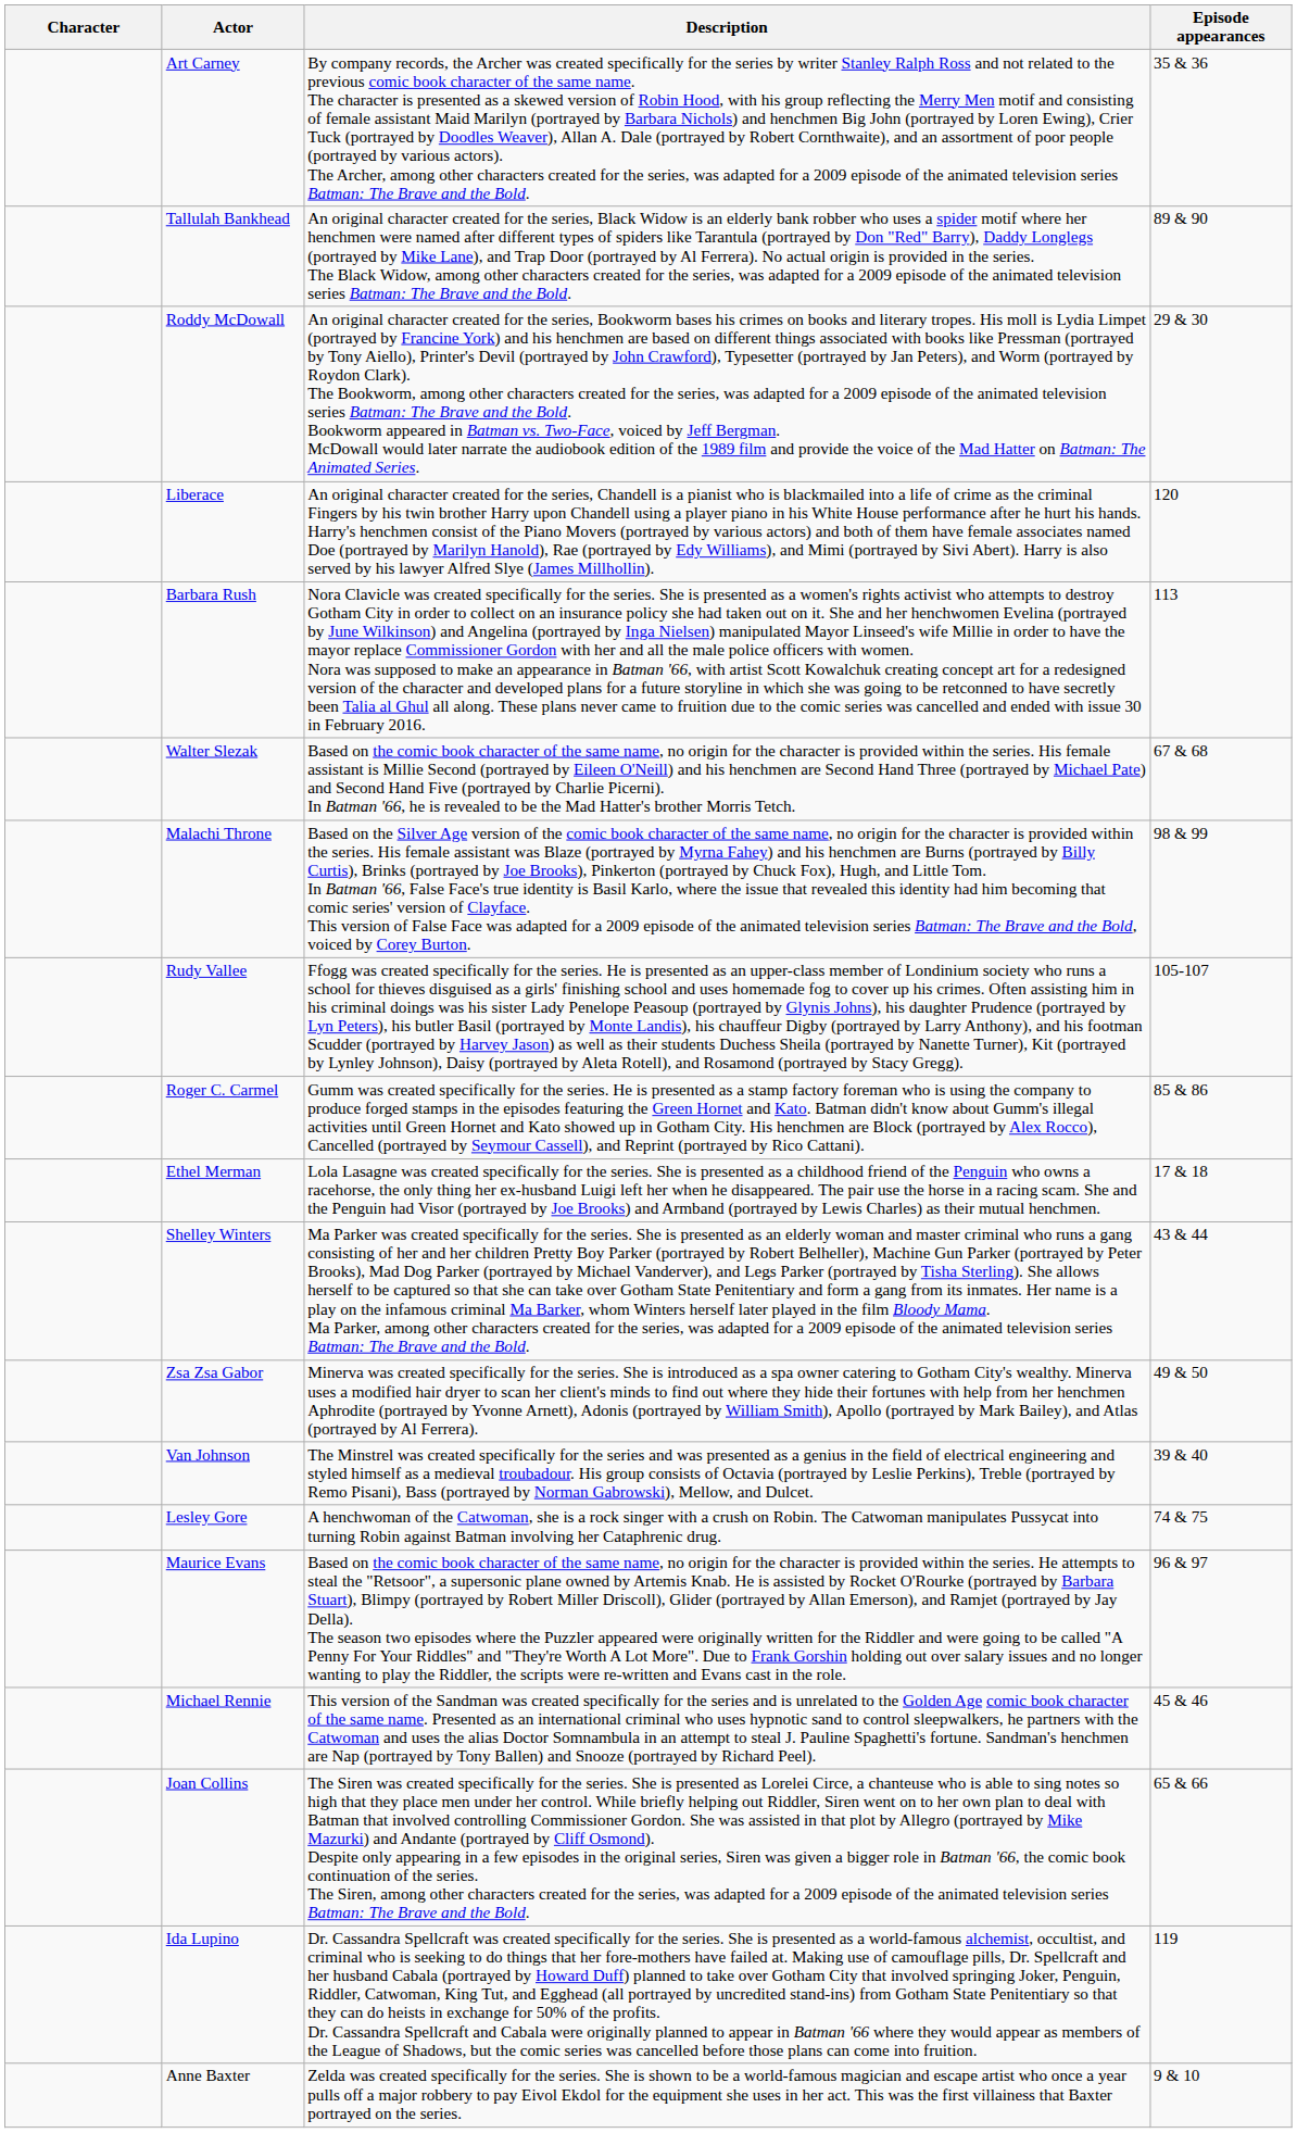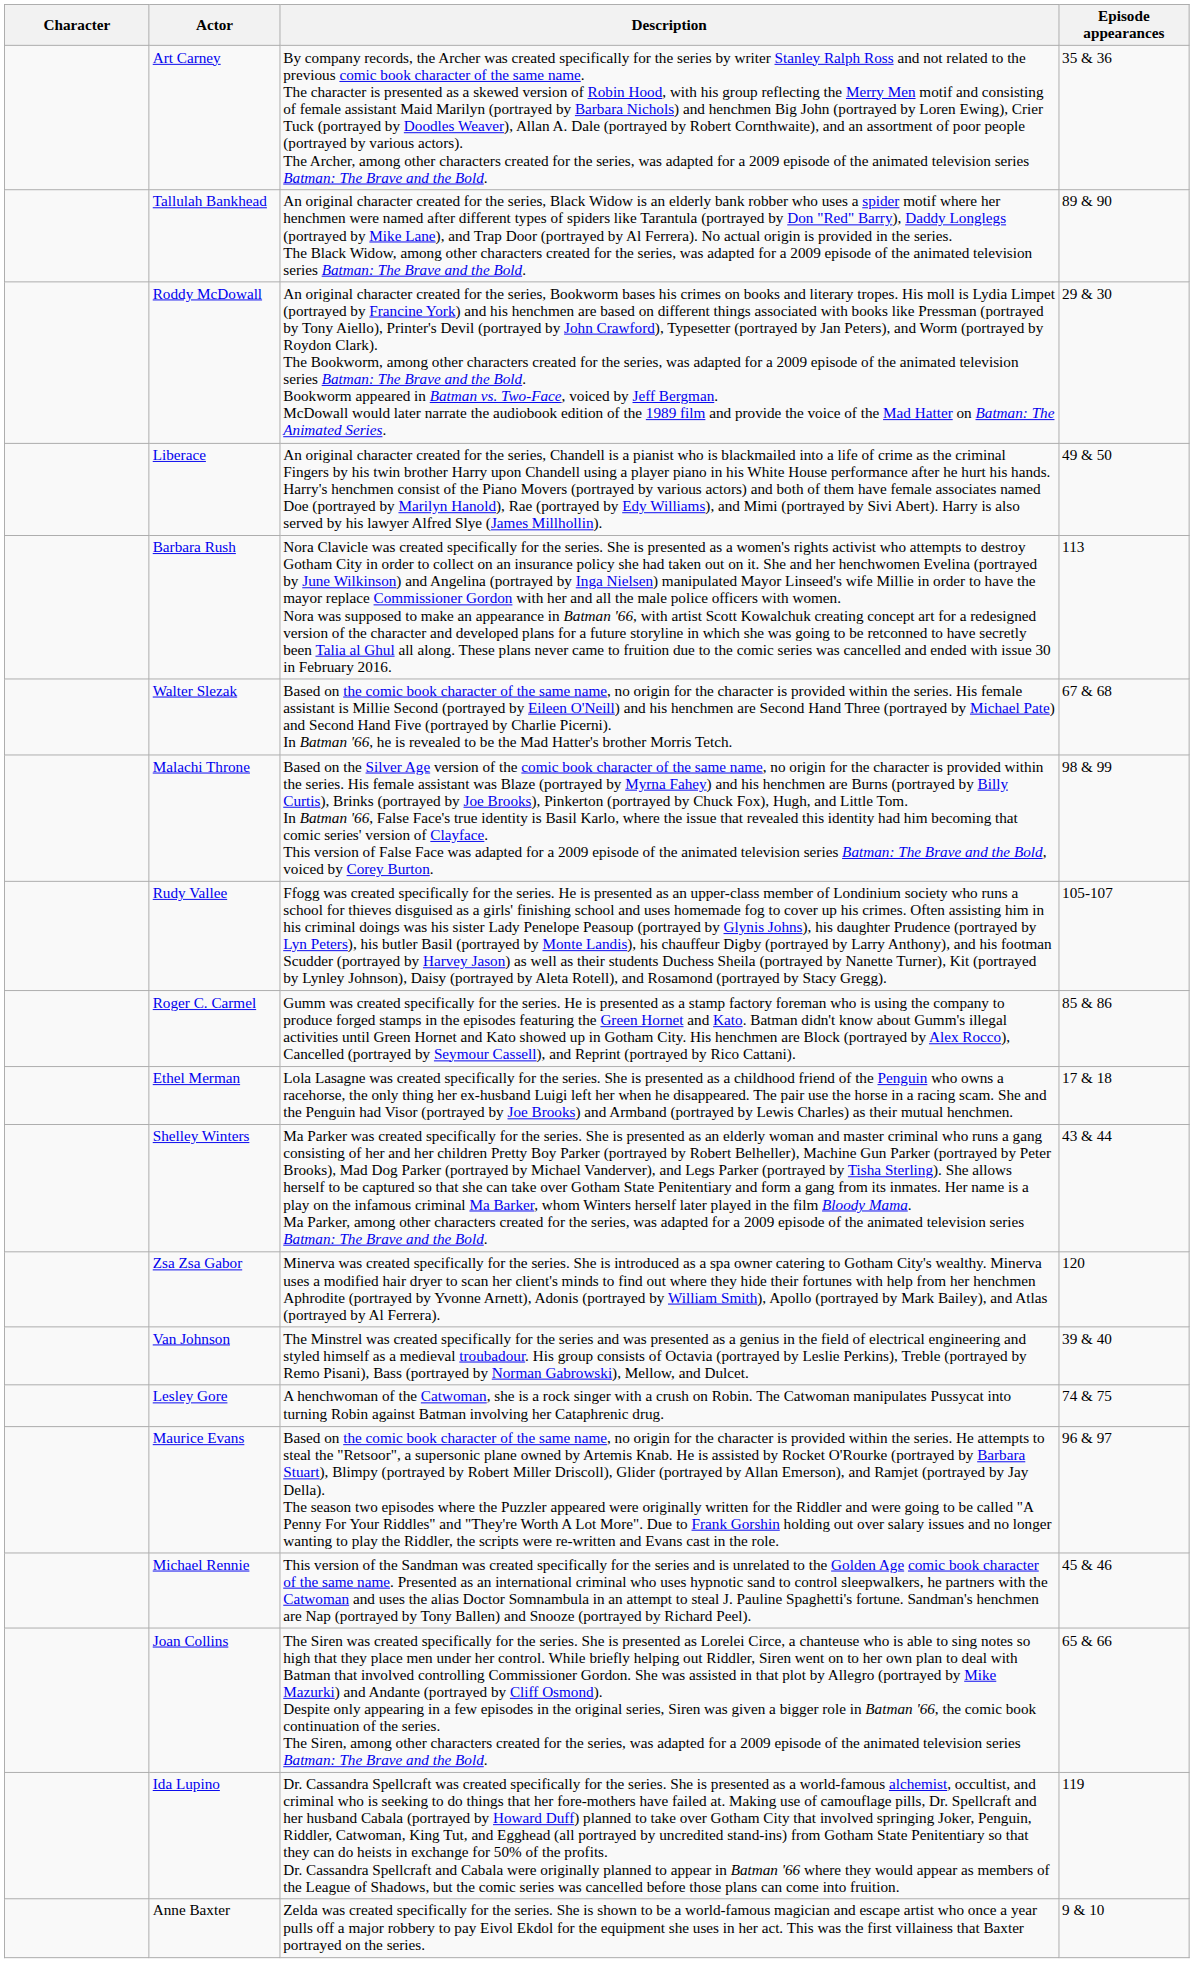 <table class="wikitable">
 <tr>
 <th style="width:145px;">Character</th>
 <th style="width:130px;">Actor</th>
 <th>Description</th>
 <th style="width:130px;">Episode appearances</th>
 </tr>
 <tr style="vertical-align:top;">
 <td></td>
 <td><a href='#'>Art Carney</a></td>
 <td>By company records, the Archer was created specifically for the series by writer <a href='#'>Stanley Ralph Ross</a> and not related to the previous <a href='#'>comic book character of the same name</a>.<br>The character is presented as a skewed version of <a href='#'>Robin Hood</a>, with his group reflecting the <a href='#'>Merry Men</a> motif and consisting of female assistant Maid Marilyn (portrayed by <a href='#'>Barbara Nichols</a>) and henchmen Big John (portrayed by Loren Ewing), Crier Tuck (portrayed by <a href='#'>Doodles Weaver</a>), Allan A. Dale (portrayed by Robert Cornthwaite), and an assortment of poor people (portrayed by various actors).<br>The Archer, among other characters created for the series, was adapted for a 2009 episode of the animated television series <em><a href='#'>Batman: The Brave and the Bold</a></em>.</td>
 <td>35 & 36</td>
 </tr>
 <tr style="vertical-align:top;">
 <td></td>
 <td><a href='#'>Tallulah Bankhead</a></td>
 <td>An original character created for the series, Black Widow is an elderly bank robber who uses a <a href='#'>spider</a> motif where her henchmen were named after different types of spiders like Tarantula (portrayed by <a href='#'>Don "Red" Barry</a>), <a href='#'>Daddy Longlegs</a> (portrayed by <a href='#'>Mike Lane</a>), and Trap Door (portrayed by Al Ferrera). No actual origin is provided in the series.<br>The Black Widow, among other characters created for the series, was adapted for a 2009 episode of the animated television series <em><a href='#'>Batman: The Brave and the Bold</a></em>.</td>
 <td>89 & 90</td>
 </tr>
 <tr style="vertical-align:top;">
 <td></td>
 <td><a href='#'>Roddy McDowall</a></td>
 <td>An original character created for the series, Bookworm bases his crimes on books and literary tropes. His moll is Lydia Limpet (portrayed by <a href='#'>Francine York</a>) and his henchmen are based on different things associated with books like Pressman (portrayed by Tony Aiello), Printer's Devil (portrayed by <a href='#'>John Crawford</a>), Typesetter (portrayed by Jan Peters), and Worm (portrayed by Roydon Clark).<br>The Bookworm, among other characters created for the series, was adapted for a 2009 episode of the animated television series <em><a href='#'>Batman: The Brave and the Bold</a></em>.<br>Bookworm appeared in <em><a href='#'>Batman vs. Two-Face</a></em>, voiced by <a href='#'>Jeff Bergman</a>.<br>McDowall would later narrate the audiobook edition of the <a href='#'>1989 film</a> and provide the voice of the <a href='#'>Mad Hatter</a> on <em><a href='#'>Batman: The Animated Series</a></em>.</td>
 <td>29 & 30</td>
 </tr>
 <tr style="vertical-align:top;">
 <td></td>
 <td><a href='#'>Liberace</a></td>
 <td>An original character created for the series, Chandell is a pianist who is blackmailed into a life of crime as the criminal Fingers by his twin brother Harry upon Chandell using a player piano in his White House performance after he hurt his hands. Harry's henchmen consist of the Piano Movers (portrayed by various actors) and both of them have female associates named Doe (portrayed by <a href='#'>Marilyn Hanold</a>), Rae (portrayed by <a href='#'>Edy Williams</a>), and Mimi (portrayed by Sivi Abert). Harry is also served by his lawyer Alfred Slye (<a href='#'>James Millhollin</a>).</td>
-<td>120</td>
+<td>49 & 50</td>
 </tr>
 <tr style="vertical-align:top;">
 <td></td>
 <td><a href='#'>Barbara Rush</a></td>
 <td>Nora Clavicle was created specifically for the series. She is presented as a women's rights activist who attempts to destroy Gotham City in order to collect on an insurance policy she had taken out on it. She and her henchwomen Evelina (portrayed by <a href='#'>June Wilkinson</a>) and Angelina (portrayed by <a href='#'>Inga Nielsen</a>) manipulated Mayor Linseed's wife Millie in order to have the mayor replace <a href='#'>Commissioner Gordon</a> with her and all the male police officers with women.<br>Nora was supposed to make an appearance in <em>Batman '66</em>, with artist Scott Kowalchuk creating concept art for a redesigned version of the character and developed plans for a future storyline in which she was going to be retconned to have secretly been <a href='#'>Talia al Ghul</a> all along. These plans never came to fruition due to the comic series was cancelled and ended with issue 30 in February 2016.</td>
 <td>113</td>
 </tr>
 <tr style="vertical-align:top;">
 <td></td>
 <td><a href='#'>Walter Slezak</a></td>
 <td>Based on <a href='#'>the comic book character of the same name</a>, no origin for the character is provided within the series. His female assistant is Millie Second (portrayed by <a href='#'>Eileen O'Neill</a>) and his henchmen are Second Hand Three (portrayed by <a href='#'>Michael Pate</a>) and Second Hand Five (portrayed by Charlie Picerni).<br>In <em>Batman '66</em>, he is revealed to be the Mad Hatter's brother Morris Tetch.</td>
 <td>67 & 68</td>
 </tr>
 <tr style="vertical-align:top;">
 <td></td>
 <td><a href='#'>Malachi Throne</a></td>
 <td>Based on the <a href='#'>Silver Age</a> version of the <a href='#'>comic book character of the same name</a>, no origin for the character is provided within the series. His female assistant was Blaze (portrayed by <a href='#'>Myrna Fahey</a>) and his henchmen are Burns (portrayed by <a href='#'>Billy Curtis</a>), Brinks (portrayed by <a href='#'>Joe Brooks</a>), Pinkerton (portrayed by Chuck Fox), Hugh, and Little Tom.<br>In <em>Batman '66</em>, False Face's true identity is Basil Karlo, where the issue that revealed this identity had him becoming that comic series' version of <a href='#'>Clayface</a>.<br>This version of False Face was adapted for a 2009 episode of the animated television series <em><a href='#'>Batman: The Brave and the Bold</a></em>, voiced by <a href='#'>Corey Burton</a>.</td>
 <td>98 & 99</td>
 </tr>
 <tr style="vertical-align:top;">
 <td></td>
 <td><a href='#'>Rudy Vallee</a></td>
 <td>Ffogg was created specifically for the series. He is presented as an upper-class member of Londinium society who runs a school for thieves disguised as a girls' finishing school and uses homemade fog to cover up his crimes. Often assisting him in his criminal doings was his sister Lady Penelope Peasoup (portrayed by <a href='#'>Glynis Johns</a>), his daughter Prudence (portrayed by <a href='#'>Lyn Peters</a>), his butler Basil (portrayed by <a href='#'>Monte Landis</a>), his chauffeur Digby (portrayed by Larry Anthony), and his footman Scudder (portrayed by <a href='#'>Harvey Jason</a>) as well as their students Duchess Sheila (portrayed by Nanette Turner), Kit (portrayed by Lynley Johnson), Daisy (portrayed by Aleta Rotell), and Rosamond (portrayed by Stacy Gregg).</td>
 <td>105-107</td>
 </tr>
 <tr style="vertical-align:top;">
 <td></td>
 <td><a href='#'>Roger C. Carmel</a></td>
 <td>Gumm was created specifically for the series. He is presented as a stamp factory foreman who is using the company to produce forged stamps in the episodes featuring the <a href='#'>Green Hornet</a> and <a href='#'>Kato</a>. Batman didn't know about Gumm's illegal activities until Green Hornet and Kato showed up in Gotham City. His henchmen are Block (portrayed by <a href='#'>Alex Rocco</a>), Cancelled (portrayed by <a href='#'>Seymour Cassell</a>), and Reprint (portrayed by Rico Cattani).</td>
 <td>85 & 86</td>
 </tr>
 <tr style="vertical-align:top;">
 <td></td>
 <td><a href='#'>Ethel Merman</a></td>
 <td>Lola Lasagne was created specifically for the series. She is presented as a childhood friend of the <a href='#'>Penguin</a> who owns a racehorse, the only thing her ex-husband Luigi left her when he disappeared. The pair use the horse in a racing scam. She and the Penguin had Visor (portrayed by <a href='#'>Joe Brooks</a>) and Armband (portrayed by Lewis Charles) as their mutual henchmen.</td>
 <td>17 & 18</td>
 </tr>
 <tr style="vertical-align:top;">
 <td></td>
 <td><a href='#'>Shelley Winters</a></td>
 <td>Ma Parker was created specifically for the series. She is presented as an elderly woman and master criminal who runs a gang consisting of her and her children Pretty Boy Parker (portrayed by Robert Belheller), Machine Gun Parker (portrayed by Peter Brooks), Mad Dog Parker (portrayed by Michael Vanderver), and Legs Parker (portrayed by <a href='#'>Tisha Sterling</a>). She allows herself to be captured so that she can take over Gotham State Penitentiary and form a gang from its inmates. Her name is a play on the infamous criminal <a href='#'>Ma Barker</a>, whom Winters herself later played in the film <em><a href='#'>Bloody Mama</a></em>.<br>Ma Parker, among other characters created for the series, was adapted for a 2009 episode of the animated television series <em><a href='#'>Batman: The Brave and the Bold</a></em>.</td>
 <td>43 & 44</td>
 </tr>
 <tr style="vertical-align:top;">
 <td></td>
 <td><a href='#'>Zsa Zsa Gabor</a></td>
 <td>Minerva was created specifically for the series. She is introduced as a spa owner catering to Gotham City's wealthy. Minerva uses a modified hair dryer to scan her client's minds to find out where they hide their fortunes with help from her henchmen Aphrodite (portrayed by Yvonne Arnett), Adonis (portrayed by <a href='#'>William Smith</a>), Apollo (portrayed by Mark Bailey), and Atlas (portrayed by Al Ferrera).</td>
-<td>49 & 50</td>
+<td>120</td>
 </tr>
 <tr style="vertical-align:top;">
 <td></td>
 <td><a href='#'>Van Johnson</a></td>
 <td>The Minstrel was created specifically for the series and was presented as a genius in the field of electrical engineering and styled himself as a medieval <a href='#'>troubadour</a>. His group consists of Octavia (portrayed by Leslie Perkins), Treble (portrayed by Remo Pisani), Bass (portrayed by <a href='#'>Norman Gabrowski</a>), Mellow, and Dulcet.</td>
 <td>39 & 40</td>
 </tr>
 <tr style="vertical-align:top;">
 <td></td>
 <td><a href='#'>Lesley Gore</a></td>
 <td>A henchwoman of the <a href='#'>Catwoman</a>, she is a rock singer with a crush on Robin. The Catwoman manipulates Pussycat into turning Robin against Batman involving her Cataphrenic drug.</td>
 <td>74 & 75</td>
 </tr>
 <tr style="vertical-align:top;">
 <td></td>
 <td><a href='#'>Maurice Evans</a></td>
 <td>Based on <a href='#'>the comic book character of the same name</a>, no origin for the character is provided within the series. He attempts to steal the "Retsoor", a supersonic plane owned by Artemis Knab. He is assisted by Rocket O'Rourke (portrayed by <a href='#'>Barbara Stuart</a>), Blimpy (portrayed by Robert Miller Driscoll), Glider (portrayed by Allan Emerson), and Ramjet (portrayed by Jay Della).<br>The season two episodes where the Puzzler appeared were originally written for the Riddler and were going to be called "A Penny For Your Riddles" and "They're Worth A Lot More". Due to <a href='#'>Frank Gorshin</a> holding out over salary issues and no longer wanting to play the Riddler, the scripts were re-written and Evans cast in the role.</td>
 <td>96 & 97</td>
 </tr>
 <tr style="vertical-align:top;">
 <td></td>
 <td><a href='#'>Michael Rennie</a></td>
 <td>This version of the Sandman was created specifically for the series and is unrelated to the <a href='#'>Golden Age</a> <a href='#'>comic book character of the same name</a>. Presented as an international criminal who uses hypnotic sand to control sleepwalkers, he partners with the <a href='#'>Catwoman</a> and uses the alias Doctor Somnambula in an attempt to steal J. Pauline Spaghetti's fortune. Sandman's henchmen are Nap (portrayed by Tony Ballen) and Snooze (portrayed by Richard Peel).</td>
 <td>45 & 46</td>
 </tr>
 <tr style="vertical-align:top;">
 <td></td>
 <td><a href='#'>Joan Collins</a></td>
 <td>The Siren was created specifically for the series. She is presented as Lorelei Circe, a chanteuse who is able to sing notes so high that they place men under her control. While briefly helping out Riddler, Siren went on to her own plan to deal with Batman that involved controlling Commissioner Gordon. She was assisted in that plot by Allegro (portrayed by <a href='#'>Mike Mazurki</a>) and Andante (portrayed by <a href='#'>Cliff Osmond</a>).<br>Despite only appearing in a few episodes in the original series, Siren was given a bigger role in <em>Batman '66</em>, the comic book continuation of the series.<br>The Siren, among other characters created for the series, was adapted for a 2009 episode of the animated television series <em><a href='#'>Batman: The Brave and the Bold</a></em>.</td>
 <td>65 & 66</td>
 </tr>
 <tr style="vertical-align:top;">
 <td></td>
 <td><a href='#'>Ida Lupino</a></td>
 <td>Dr. Cassandra Spellcraft was created specifically for the series. She is presented as a world-famous <a href='#'>alchemist</a>, occultist, and criminal who is seeking to do things that her fore-mothers have failed at. Making use of camouflage pills, Dr. Spellcraft and her husband Cabala (portrayed by <a href='#'>Howard Duff</a>) planned to take over Gotham City that involved springing Joker, Penguin, Riddler, Catwoman, King Tut, and Egghead (all portrayed by uncredited stand-ins) from Gotham State Penitentiary so that they can do heists in exchange for 50% of the profits.<br>Dr. Cassandra Spellcraft and Cabala were originally planned to appear in <em>Batman '66</em> where they would appear as members of the League of Shadows, but the comic series was cancelled before those plans can come into fruition.</td>
 <td>119</td>
 </tr>
 <tr style="vertical-align:top;">
 <td></td>
 <td>Anne Baxter</td>
 <td>Zelda was created specifically for the series. She is shown to be a world-famous magician and escape artist who once a year pulls off a major robbery to pay Eivol Ekdol for the equipment she uses in her act. This was the first villainess that Baxter portrayed on the series.</td>
 <td>9 & 10</td>
 </tr>
 </table>
